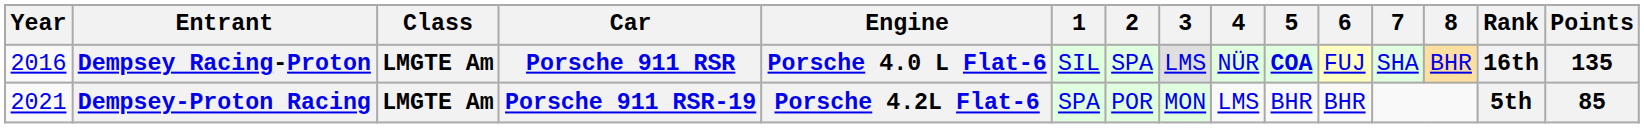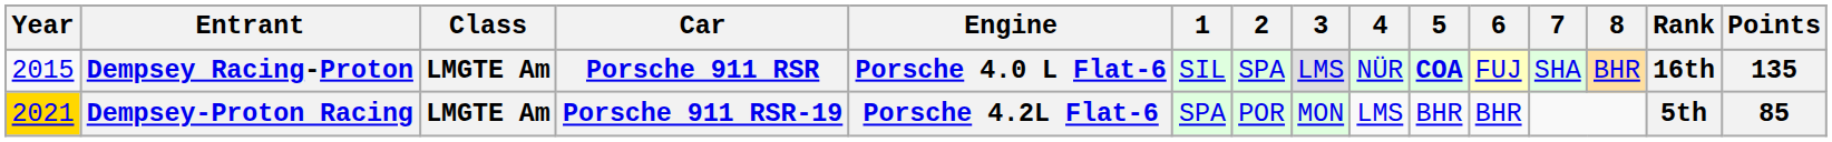 <table class="wikitable" style="text-align:center; font-size:90%">
 <tr>
 <th>Year</th>
 <th>Entrant</th>
 <th>Class</th>
 <th>Car</th>
 <th>Engine</th>
 <th>1</th>
 <th>2</th>
 <th>3</th>
 <th>4</th>
 <th>5</th>
 <th>6</th>
 <th>7</th>
 <th>8</th>
 <th>Rank</th>
 <th>Points</th>
 </tr>
 <tr>
-<td><a href='#'>2016</a></td>
+<td><a href='#'>2015</a></td>
 <th nowrap><a href='#'>Dempsey Racing</a>-<a href='#'>Proton</a></th>
 <th>LMGTE Am</th>
 <th nowrap><a href='#'>Porsche 911 RSR</a></th>
 <th nowrap><a href='#'>Porsche</a> 4.0 L <a href='#'>Flat-6</a></th>
 <td style="background:#DFFFDF;"><a href='#'>SIL</a><br></td>
 <td style="background:#DFFFDF;"><a href='#'>SPA</a><br></td>
 <td style="background:#DFDFDF;"><a href='#'>LMS</a><br></td>
 <td style="background:#DFFFDF;"><a href='#'>NÜR</a><br></td>
 <td style="background:#DFFFDF;"><strong><a href='#'>COA</a></strong><br></td>
 <td style="background:#FFFFBF;"><a href='#'>FUJ</a><br></td>
 <td style="background:#DFFFDF;"><a href='#'>SHA</a><br></td>
 <td style="background:#FFDF9F;"><a href='#'>BHR</a><br></td>
 <th>16th</th>
 <th>135</th>
 </tr>
 <tr>
-<td><a href='#'>2021</a></td>
+<td style="background: gold;"><a href='#'>2021</a></td>
 <th nowrap><a href='#'>Dempsey-Proton Racing</a></th>
 <th>LMGTE Am</th>
 <th nowrap><a href='#'>Porsche 911 RSR-19</a></th>
 <th nowrap><a href='#'>Porsche</a> 4.2L <a href='#'>Flat-6</a></th>
 <td style="background:#DFFFDF;"><a href='#'>SPA</a><br></td>
 <td style="background:#DFFFDF;"><a href='#'>POR</a><br></td>
 <td style="background:#DFFFDF;"><a href='#'>MON</a><br></td>
 <td style="background:#;"><a href='#'>LMS</a></td>
 <td style="background:#;"><a href='#'>BHR</a></td>
 <td style="background:#;"><a href='#'>BHR</a></td>
 <td colspan="2"></td>
 <th>5th</th>
 <th>85</th>
 </tr>
 </table>
